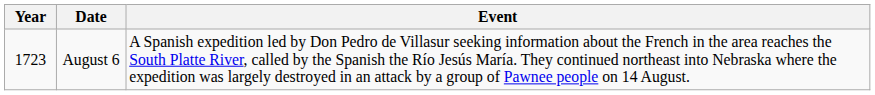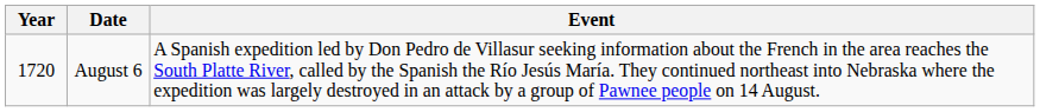 <table class="wikitable" style="width:100%;">
 <tr>
 <th style="width:6%">Year</th>
 <th style="width:8%">Date</th>
 <th style="width:86%">Event</th>
 </tr>
 <tr>
-<td align=center>1723</td>
+<td align=center>1720</td>
 <td align=center>August 6</td>
 <td>A Spanish expedition led by Don Pedro de Villasur seeking information about the French in the area reaches the <a href='#'>South Platte River</a>, called by the Spanish the Río Jesús María. They continued northeast into Nebraska where the expedition was largely destroyed in an attack by a group of <a href='#'>Pawnee people</a> on 14 August.</td>
 </tr>
 </table>
